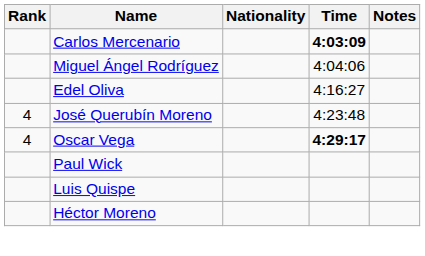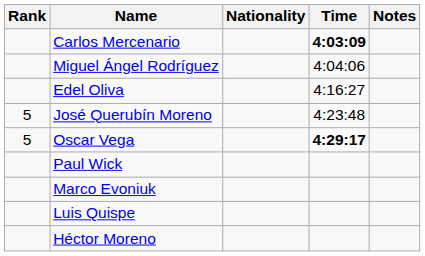 <table class="wikitable sortable" style="text-align:center">
 <tr>
 <th>Rank</th>
 <th>Name</th>
 <th>Nationality</th>
 <th>Time</th>
 <th>Notes</th>
 </tr>
 <tr>
 <td></td>
 <td align=left><a href='#'>Carlos Mercenario</a></td>
 <td align=left></td>
 <td><strong>4:03:09</strong></td>
 <td></td>
 </tr>
 <tr>
 <td></td>
 <td align=left><a href='#'>Miguel Ángel Rodríguez</a></td>
 <td align=left></td>
 <td>4:04:06</td>
 <td></td>
 </tr>
 <tr>
 <td></td>
 <td align=left><a href='#'>Edel Oliva</a></td>
 <td align=left></td>
 <td>4:16:27</td>
 <td></td>
 </tr>
 <tr>
-<td>4</td>
+<td>5</td>
 <td align=left><a href='#'>José Querubín Moreno</a></td>
 <td align=left></td>
 <td>4:23:48</td>
 <td></td>
 </tr>
 <tr>
-<td>4</td>
+<td>5</td>
 <td align=left><a href='#'>Oscar Vega</a></td>
 <td align=left></td>
 <td><strong>4:29:17</strong></td>
 <td></td>
 </tr>
 <tr>
 <td></td>
 <td align=left><a href='#'>Paul Wick</a></td>
+<td align=left></td>
+<td></td>
+<td></td>
+</tr>
+<tr>
+<td></td>
+<td align=left><a href='#'>Marco Evoniuk</a></td>
 <td align=left></td>
 <td></td>
 <td></td>
 </tr>
 <tr>
 <td></td>
 <td align=left><a href='#'>Luis Quispe</a></td>
 <td align=left></td>
 <td></td>
 <td></td>
 </tr>
 <tr>
 <td></td>
 <td align=left><a href='#'>Héctor Moreno</a></td>
 <td align=left></td>
 <td></td>
 <td></td>
 </tr>
 </table>
